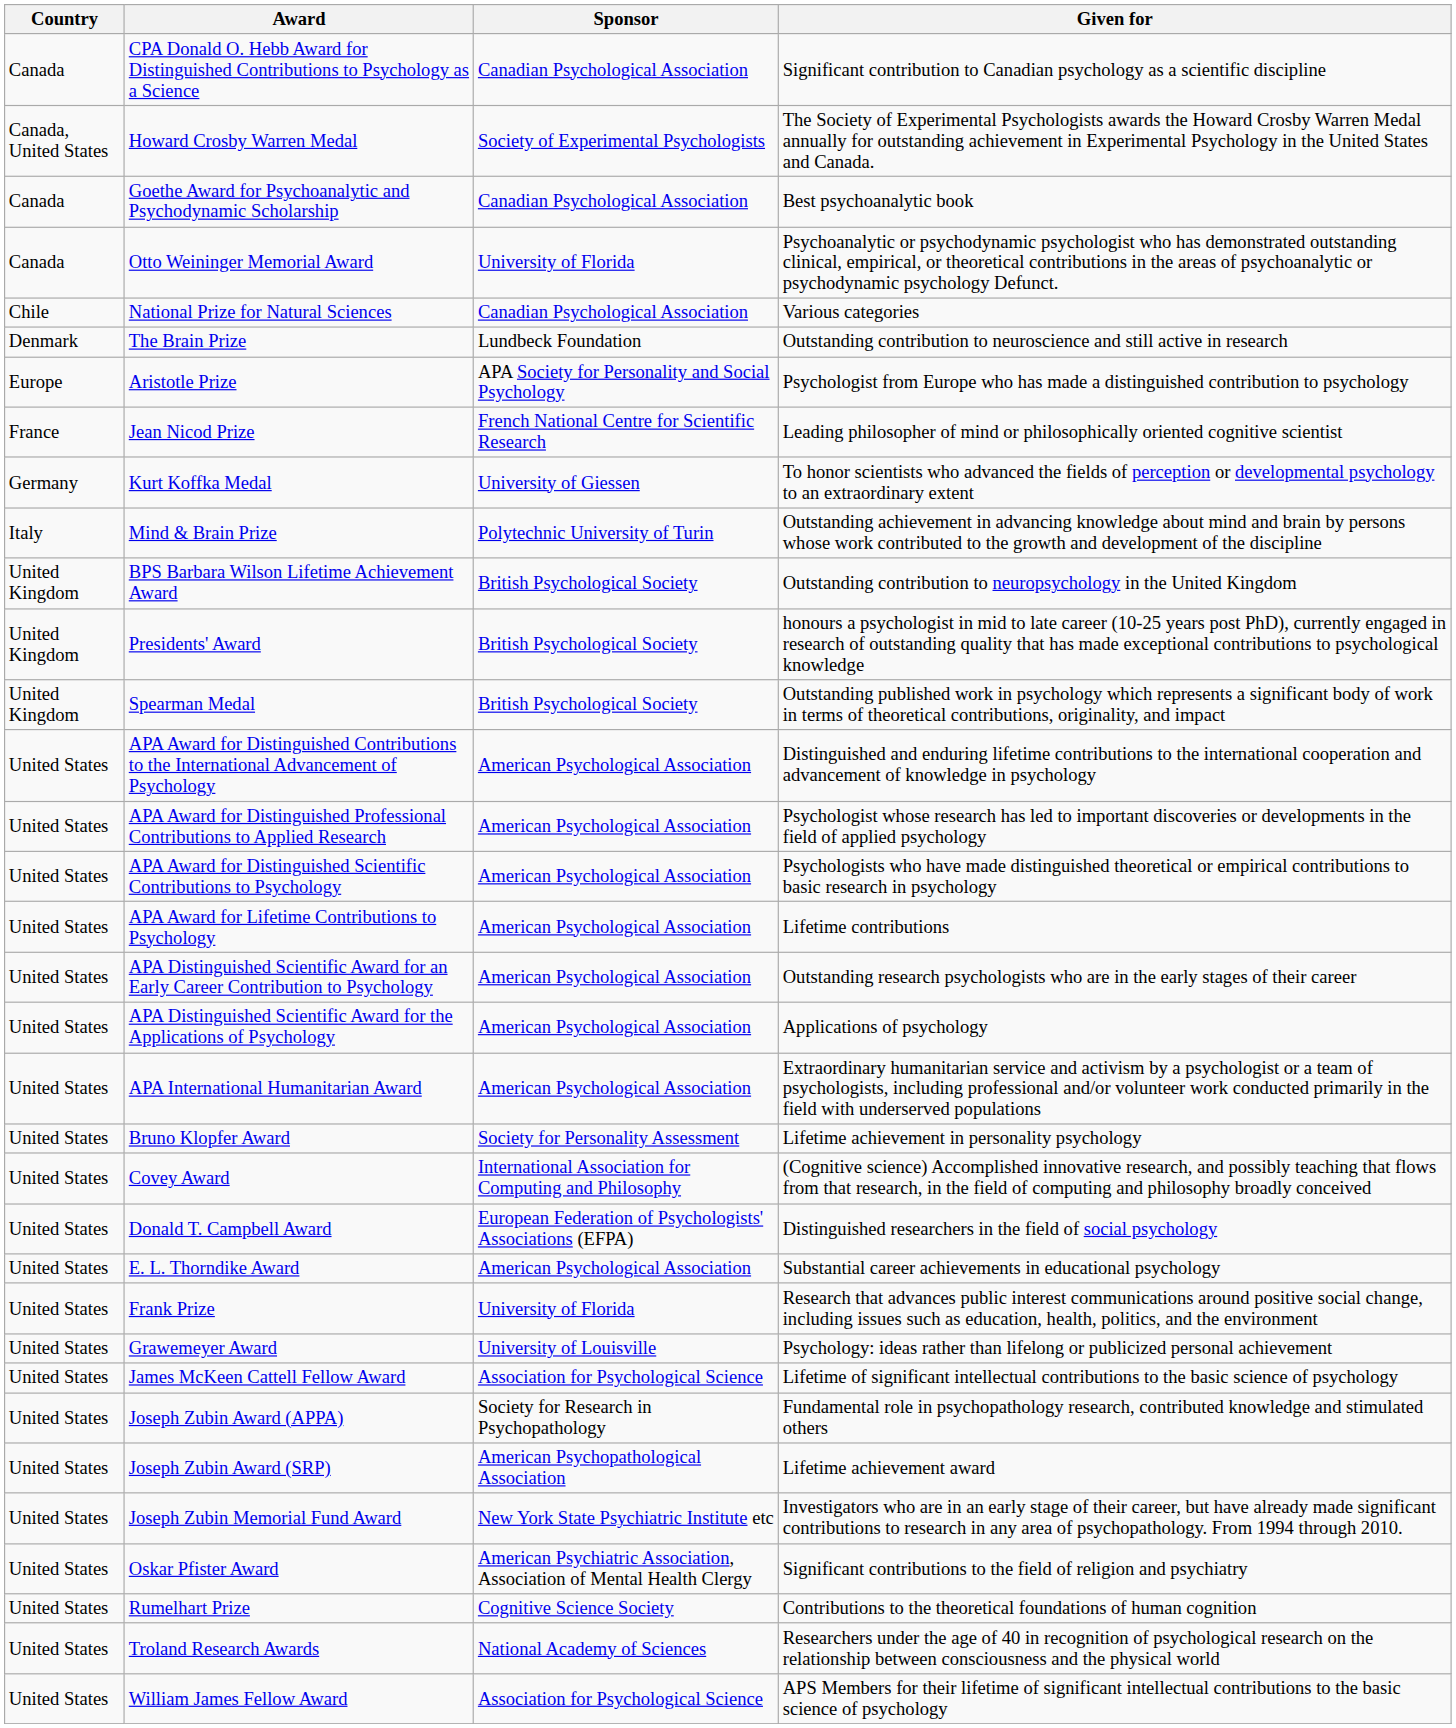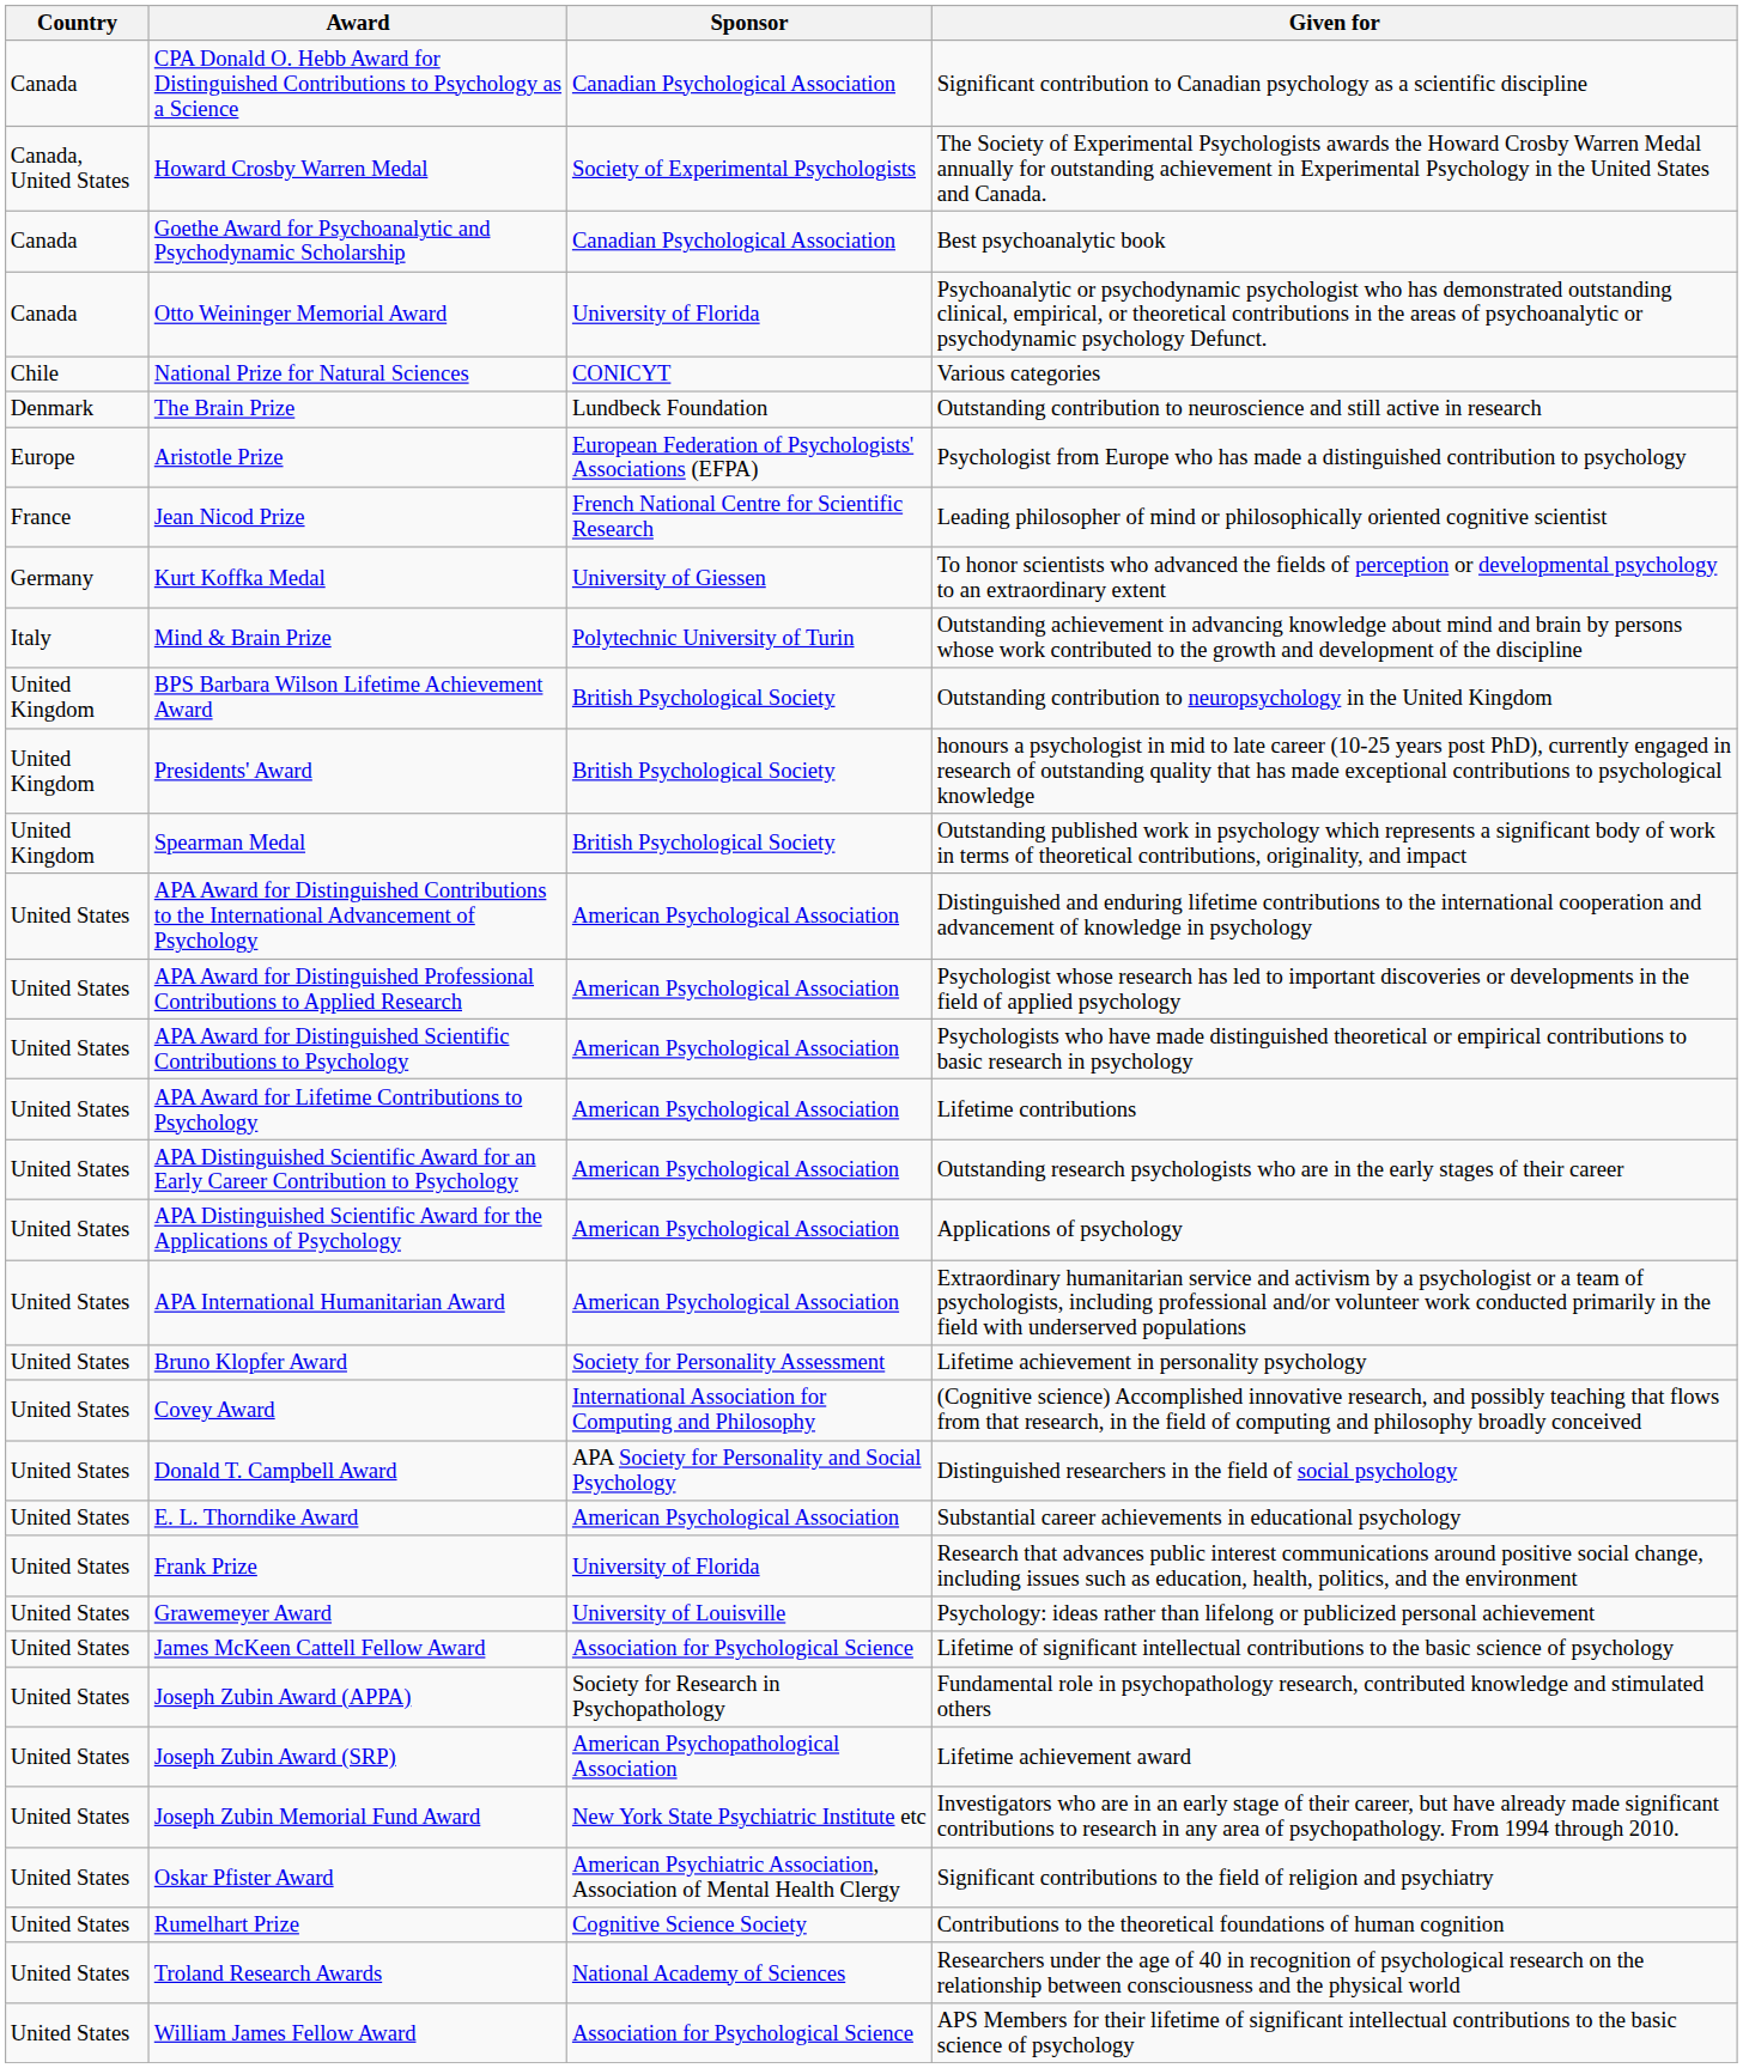 <table class="wikitable sortable">
 <tr>
 <th style="width:6em;">Country</th>
 <th>Award</th>
 <th>Sponsor</th>
 <th>Given for</th>
 </tr>
 <tr>
 <td>Canada</td>
 <td><a href='#'>CPA Donald O. Hebb Award for Distinguished Contributions to Psychology as a Science</a></td>
 <td><a href='#'>Canadian Psychological Association</a></td>
 <td>Significant contribution to Canadian psychology as a scientific discipline</td>
 </tr>
 <tr>
 <td>Canada, United States</td>
 <td><a href='#'>Howard Crosby Warren Medal</a></td>
 <td><a href='#'>Society of Experimental Psychologists</a></td>
 <td>The Society of Experimental Psychologists awards the Howard Crosby Warren Medal annually for outstanding achievement in Experimental Psychology in the United States and Canada.</td>
 </tr>
 <tr>
 <td>Canada</td>
 <td><a href='#'>Goethe Award for Psychoanalytic and Psychodynamic Scholarship</a></td>
 <td><a href='#'>Canadian Psychological Association</a></td>
 <td>Best psychoanalytic book</td>
 </tr>
 <tr>
 <td>Canada</td>
 <td><a href='#'>Otto Weininger Memorial Award</a></td>
 <td><a href='#'>University of Florida</a></td>
 <td>Psychoanalytic or psychodynamic psychologist who has demonstrated outstanding clinical, empirical, or theoretical contributions in the areas of psychoanalytic or psychodynamic psychology Defunct.</td>
 </tr>
 <tr>
 <td>Chile</td>
 <td><a href='#'>National Prize for Natural Sciences</a></td>
-<td><a href='#'>Canadian Psychological Association</a></td>
+<td><a href='#'>CONICYT</a></td>
 <td>Various categories</td>
 </tr>
 <tr>
 <td>Denmark</td>
 <td><a href='#'>The Brain Prize</a></td>
 <td>Lundbeck Foundation</td>
 <td>Outstanding contribution to neuroscience and still active in research</td>
 </tr>
 <tr>
 <td>Europe</td>
 <td><a href='#'>Aristotle Prize</a></td>
-<td>APA <a href='#'>Society for Personality and Social Psychology</a></td>
+<td><a href='#'>European Federation of Psychologists' Associations</a> (EFPA)</td>
 <td>Psychologist from Europe who has made a distinguished contribution to psychology </td>
 </tr>
 <tr>
 <td>France</td>
 <td><a href='#'>Jean Nicod Prize</a></td>
 <td><a href='#'>French National Centre for Scientific Research</a></td>
 <td>Leading philosopher of mind or philosophically oriented cognitive scientist</td>
 </tr>
 <tr>
 <td>Germany</td>
 <td><a href='#'>Kurt Koffka Medal</a></td>
 <td><a href='#'>University of Giessen</a></td>
 <td>To honor scientists who advanced the fields of <a href='#'>perception</a> or <a href='#'>developmental psychology</a> to an extraordinary extent</td>
 </tr>
 <tr>
 <td>Italy</td>
 <td><a href='#'>Mind & Brain Prize</a></td>
 <td><a href='#'>Polytechnic University of Turin</a></td>
 <td>Outstanding achievement in advancing knowledge about mind and brain by persons whose work contributed to the growth and development of the discipline</td>
 </tr>
 <tr>
 <td>United Kingdom</td>
 <td><a href='#'>BPS Barbara Wilson Lifetime Achievement Award</a></td>
 <td><a href='#'>British Psychological Society</a></td>
 <td>Outstanding contribution to <a href='#'>neuropsychology</a> in the United Kingdom</td>
 </tr>
 <tr>
 <td>United Kingdom</td>
 <td><a href='#'>Presidents' Award</a></td>
 <td><a href='#'>British Psychological Society</a></td>
 <td>honours a psychologist in mid to late career (10-25 years post PhD), currently engaged in research of outstanding quality that has made exceptional contributions to psychological knowledge</td>
 </tr>
 <tr>
 <td>United Kingdom</td>
 <td><a href='#'>Spearman Medal</a></td>
 <td><a href='#'>British Psychological Society</a></td>
 <td>Outstanding published work in psychology which represents a significant body of work in terms of theoretical contributions, originality, and impact</td>
 </tr>
 <tr>
 <td>United States</td>
 <td><a href='#'>APA Award for Distinguished Contributions to the International Advancement of Psychology</a></td>
 <td><a href='#'>American Psychological Association</a></td>
 <td>Distinguished and enduring lifetime contributions to the international cooperation and advancement of knowledge in psychology</td>
 </tr>
 <tr>
 <td>United States</td>
 <td><a href='#'>APA Award for Distinguished Professional Contributions to Applied Research</a></td>
 <td><a href='#'>American Psychological Association</a></td>
 <td>Psychologist whose research has led to important discoveries or developments in the field of applied psychology</td>
 </tr>
 <tr>
 <td>United States</td>
 <td><a href='#'>APA Award for Distinguished Scientific Contributions to Psychology</a></td>
 <td><a href='#'>American Psychological Association</a></td>
 <td>Psychologists who have made distinguished theoretical or empirical contributions to basic research in psychology</td>
 </tr>
 <tr>
 <td>United States</td>
 <td><a href='#'>APA Award for Lifetime Contributions to Psychology</a></td>
 <td><a href='#'>American Psychological Association</a></td>
 <td>Lifetime contributions</td>
 </tr>
 <tr>
 <td>United States</td>
 <td><a href='#'>APA Distinguished Scientific Award for an Early Career Contribution to Psychology</a></td>
 <td><a href='#'>American Psychological Association</a></td>
 <td>Outstanding research psychologists who are in the early stages of their career</td>
 </tr>
 <tr>
 <td>United States</td>
 <td><a href='#'>APA Distinguished Scientific Award for the Applications of Psychology</a></td>
 <td><a href='#'>American Psychological Association</a></td>
 <td>Applications of psychology</td>
 </tr>
 <tr>
 <td>United States</td>
 <td><a href='#'>APA International Humanitarian Award</a></td>
 <td><a href='#'>American Psychological Association</a></td>
 <td>Extraordinary humanitarian service and activism by a psychologist or a team of psychologists, including professional and/or volunteer work conducted primarily in the field with underserved populations</td>
 </tr>
 <tr>
 <td>United States</td>
 <td><a href='#'>Bruno Klopfer Award</a></td>
 <td><a href='#'>Society for Personality Assessment</a></td>
 <td>Lifetime achievement in personality psychology</td>
 </tr>
 <tr>
 <td>United States</td>
 <td><a href='#'>Covey Award</a></td>
 <td><a href='#'>International Association for Computing and Philosophy</a></td>
 <td>(Cognitive science) Accomplished innovative research, and possibly teaching that flows from that research, in the field of computing and philosophy broadly conceived</td>
 </tr>
 <tr>
 <td>United States</td>
 <td><a href='#'>Donald T. Campbell Award</a></td>
-<td><a href='#'>European Federation of Psychologists' Associations</a> (EFPA)</td>
+<td>APA <a href='#'>Society for Personality and Social Psychology</a></td>
 <td>Distinguished researchers in the field of <a href='#'>social psychology</a></td>
 </tr>
 <tr>
 <td>United States</td>
 <td><a href='#'>E. L. Thorndike Award</a></td>
 <td><a href='#'>American Psychological Association</a></td>
 <td>Substantial career achievements in educational psychology</td>
 </tr>
 <tr>
 <td>United States</td>
 <td><a href='#'>Frank Prize</a></td>
 <td><a href='#'>University of Florida</a></td>
 <td>Research that advances public interest communications around positive social change, including issues such as education, health, politics, and the environment</td>
 </tr>
 <tr>
 <td>United States</td>
 <td><a href='#'>Grawemeyer Award</a></td>
 <td><a href='#'>University of Louisville</a></td>
 <td>Psychology: ideas rather than lifelong or publicized personal achievement</td>
 </tr>
 <tr>
 <td>United States</td>
 <td><a href='#'>James McKeen Cattell Fellow Award</a></td>
 <td><a href='#'>Association for Psychological Science</a></td>
 <td>Lifetime of significant intellectual contributions to the basic science of psychology</td>
 </tr>
 <tr>
 <td>United States</td>
 <td><a href='#'>Joseph Zubin Award (APPA)</a></td>
 <td>Society for Research in Psychopathology</td>
 <td>Fundamental role in psychopathology research,  contributed knowledge and stimulated others</td>
 </tr>
 <tr>
 <td>United States</td>
 <td><a href='#'>Joseph Zubin Award (SRP)</a></td>
 <td><a href='#'>American Psychopathological Association</a></td>
 <td>Lifetime achievement award</td>
 </tr>
 <tr>
 <td>United States</td>
 <td><a href='#'>Joseph Zubin Memorial Fund Award</a></td>
 <td><a href='#'>New York State Psychiatric Institute</a> etc</td>
 <td>Investigators who are in an early stage of their career, but have already made significant contributions to research in any area of psychopathology. From 1994 through 2010.</td>
 </tr>
 <tr>
 <td>United States</td>
 <td><a href='#'>Oskar Pfister Award</a></td>
 <td><a href='#'>American Psychiatric Association</a>, Association of Mental Health Clergy</td>
 <td>Significant contributions to the field of religion and psychiatry</td>
 </tr>
 <tr>
 <td>United States</td>
 <td><a href='#'>Rumelhart Prize</a></td>
 <td><a href='#'>Cognitive Science Society</a></td>
 <td>Contributions to the theoretical foundations of human cognition</td>
 </tr>
 <tr>
 <td>United States</td>
 <td><a href='#'>Troland Research Awards</a></td>
 <td><a href='#'>National Academy of Sciences</a></td>
 <td>Researchers under the age of 40 in recognition of psychological research on the relationship between consciousness and the physical world</td>
 </tr>
 <tr>
 <td>United States</td>
 <td><a href='#'>William James Fellow Award</a></td>
 <td><a href='#'>Association for Psychological Science</a></td>
 <td>APS Members for their lifetime of significant intellectual contributions to the basic science of psychology</td>
 </tr>
 </table>
